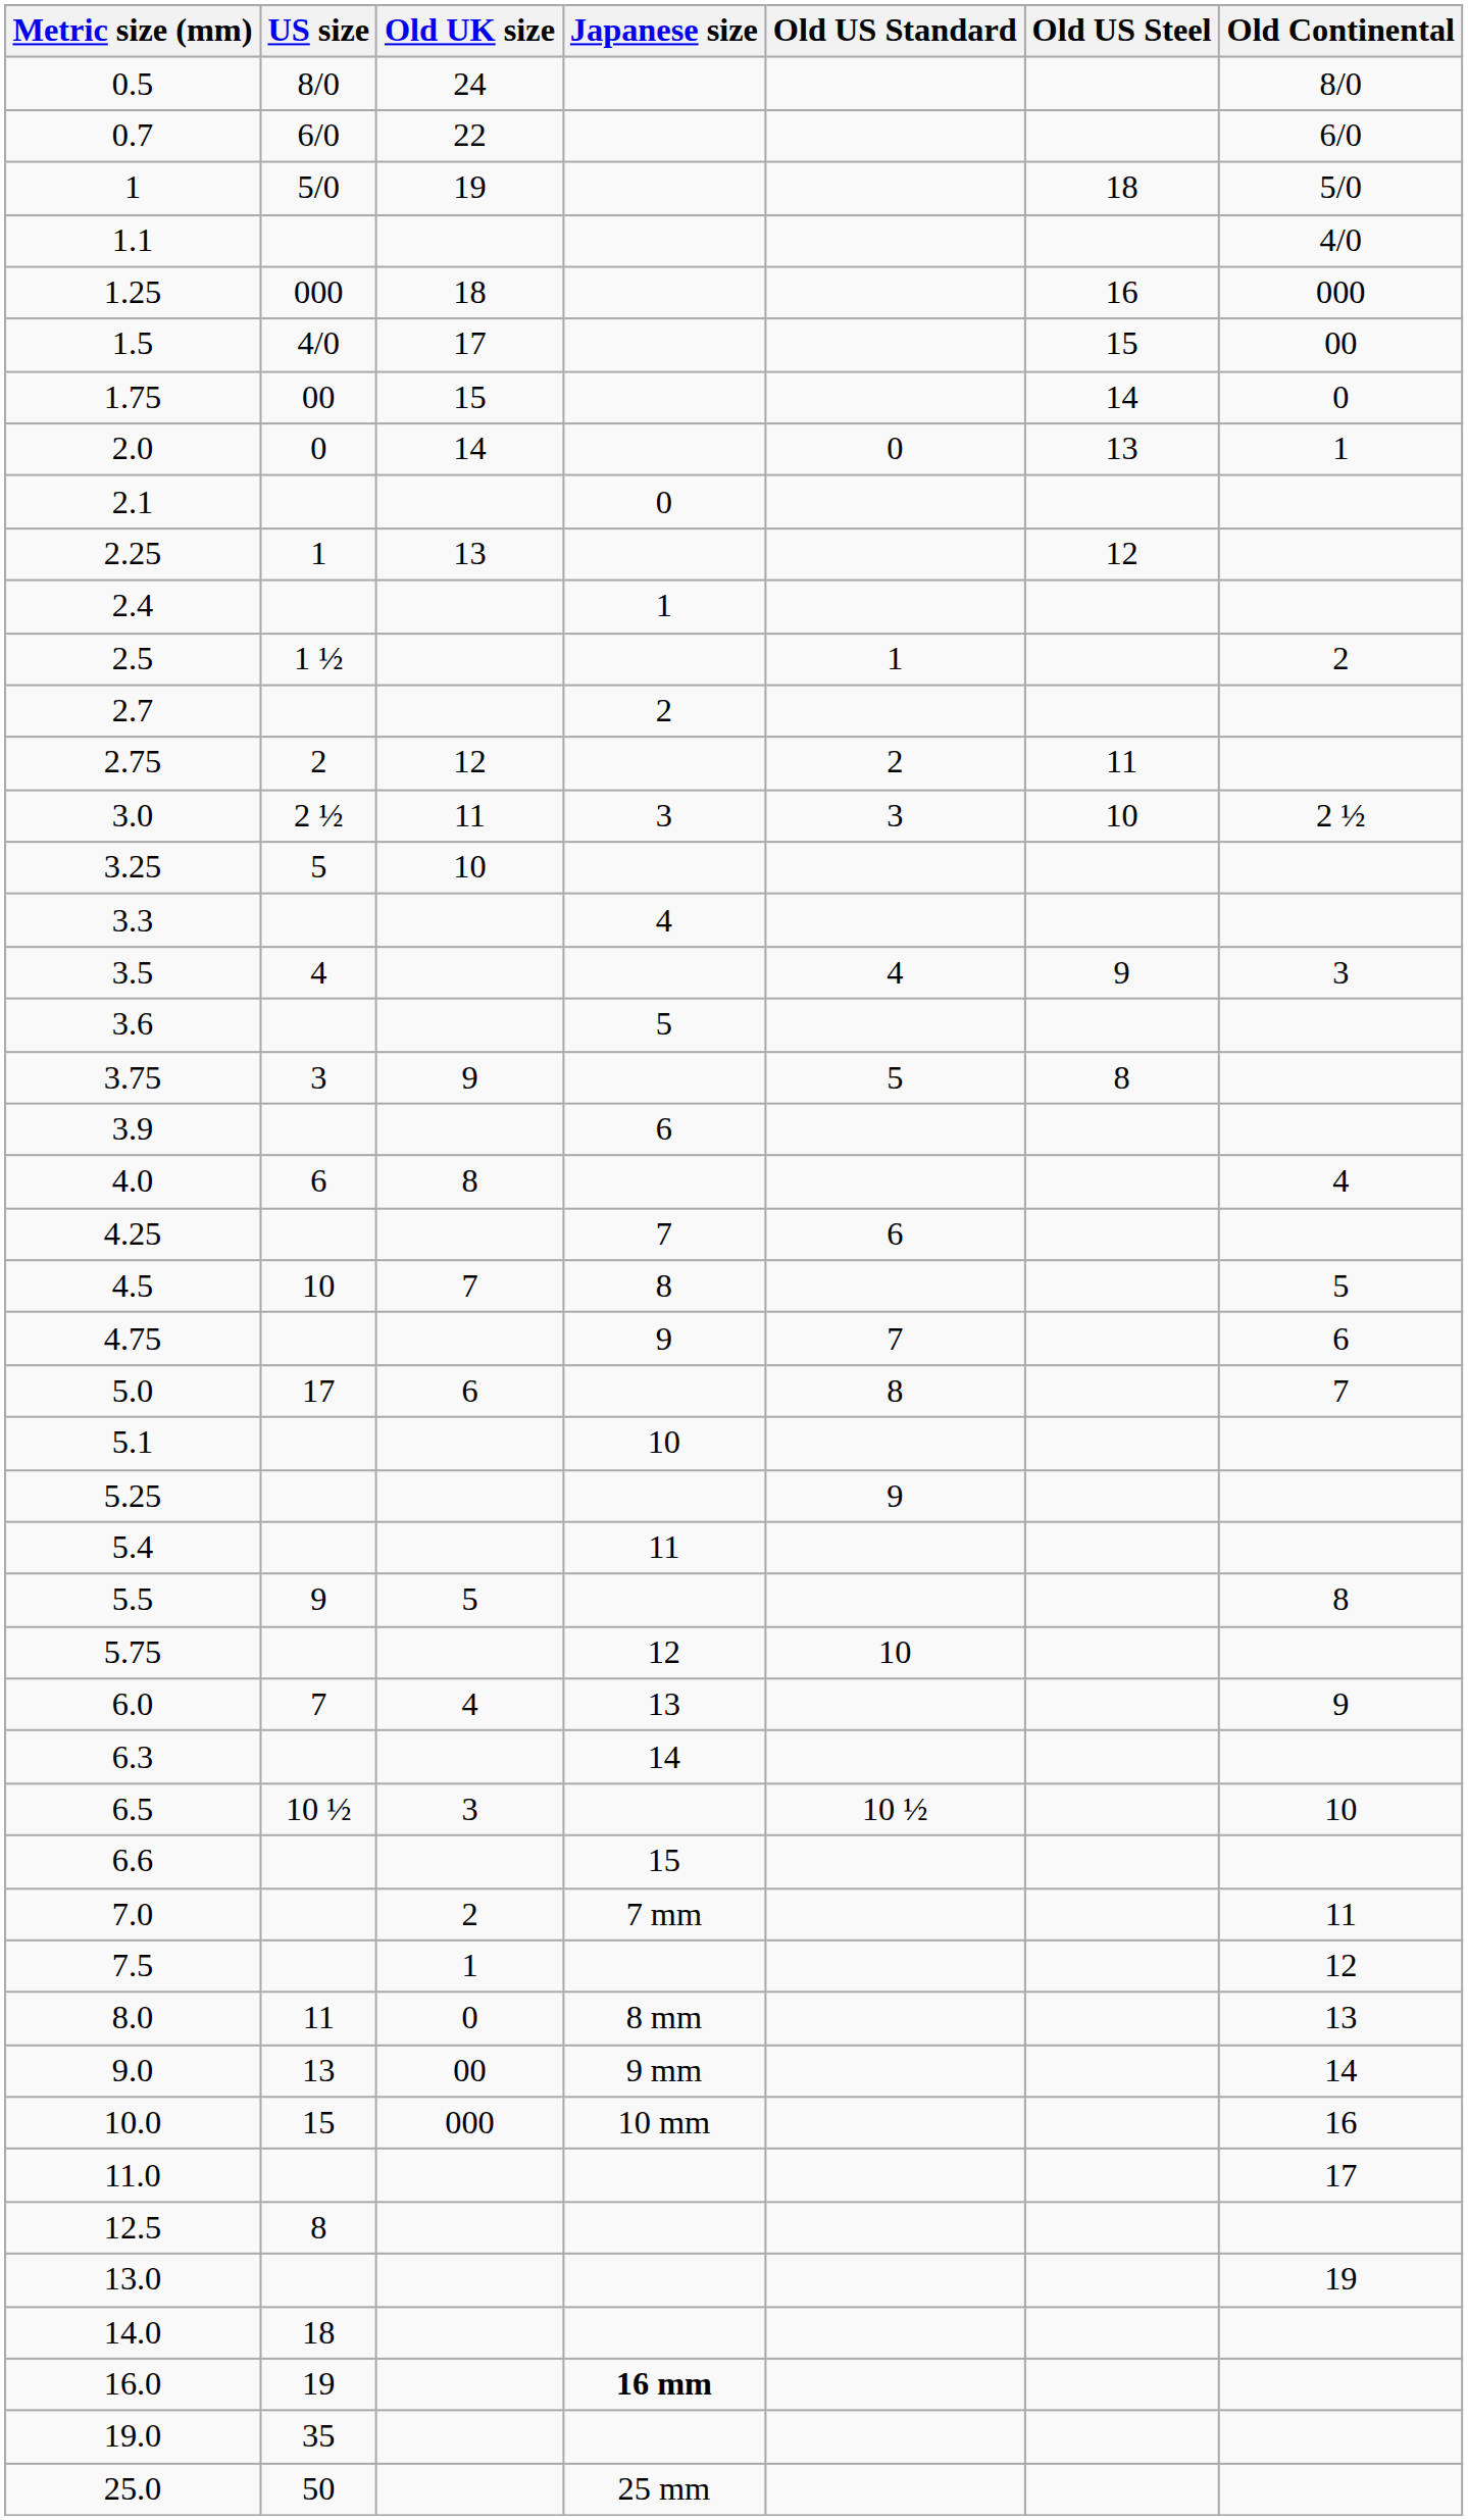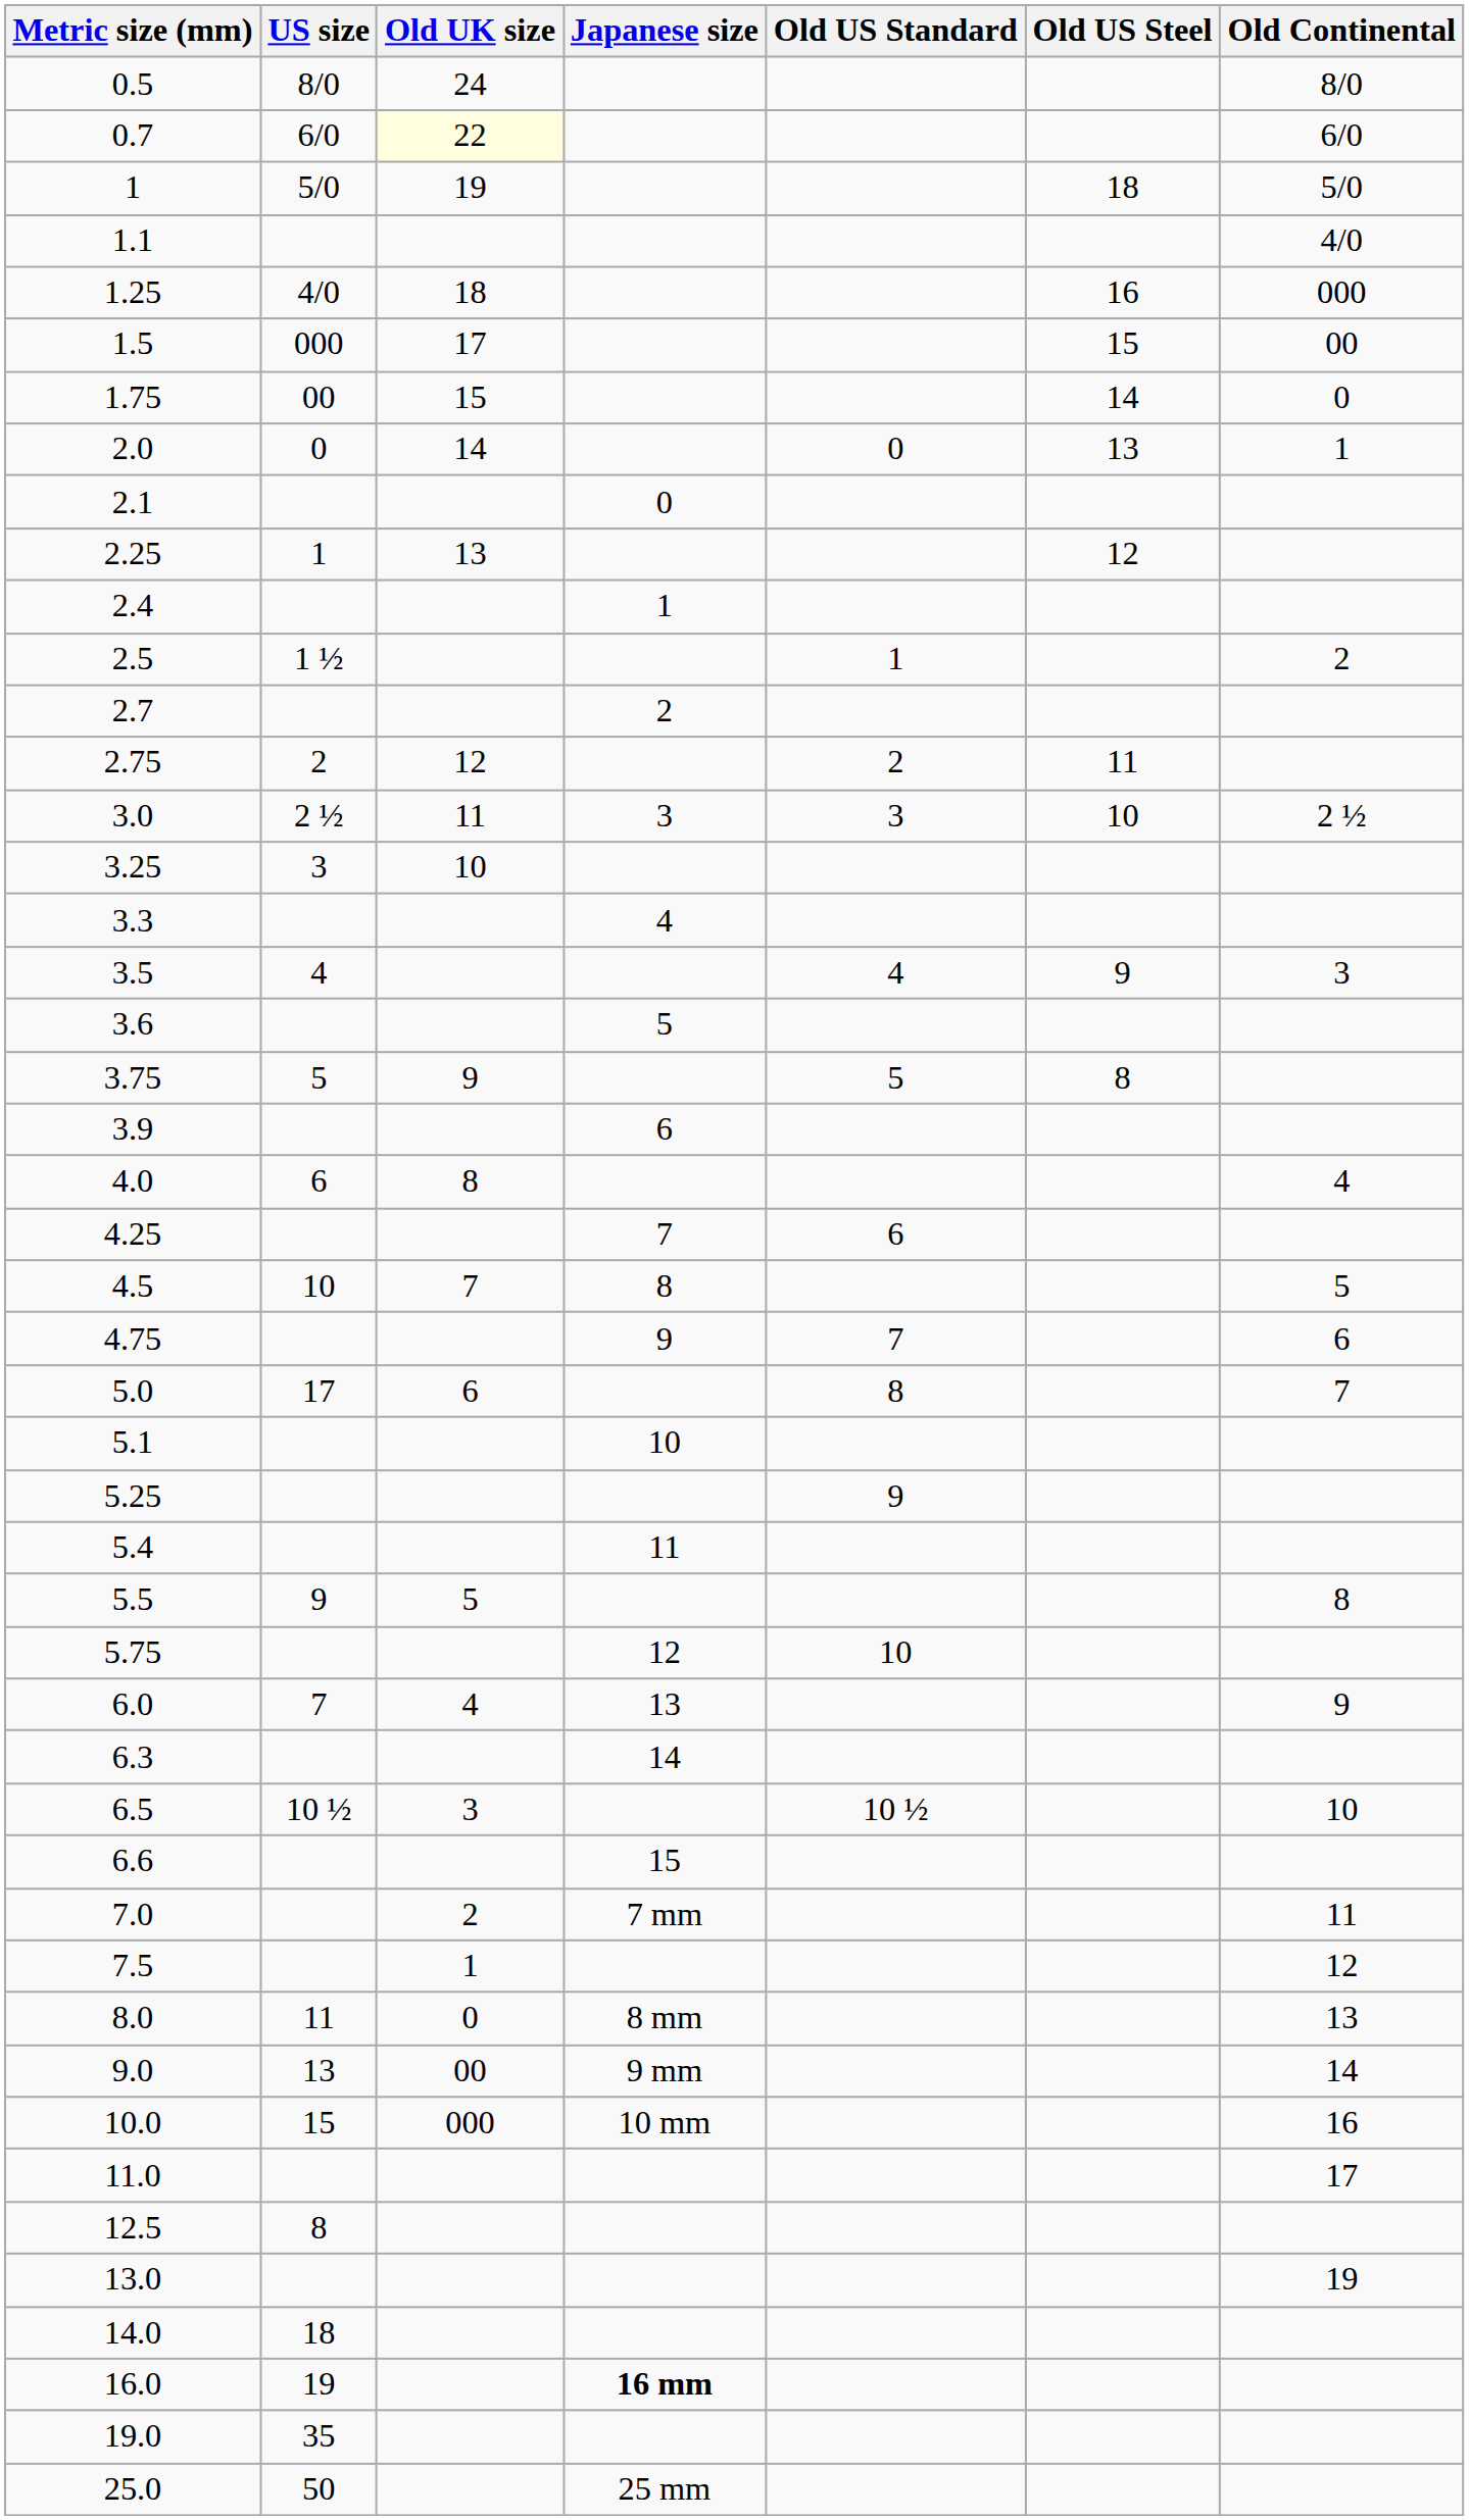 <table class="wikitable">
 <tr>
 <th><a href='#'>Metric</a> size (mm)</th>
 <th><a href='#'>US</a> size</th>
 <th><a href='#'>Old UK</a> size</th>
 <th><a href='#'>Japanese</a> size</th>
 <th>Old US Standard</th>
 <th>Old US Steel</th>
 <th>Old Continental</th>
 </tr>
 <tr align="center">
 <td>0.5</td>
 <td>8/0</td>
 <td>24</td>
 <td></td>
 <td></td>
 <td></td>
 <td>8/0</td>
 </tr>
 <tr align="center">
 <td>0.7</td>
 <td>6/0</td>
-<td>22</td>
+<td style="background: lightyellow;">22</td>
 <td></td>
 <td></td>
 <td></td>
 <td>6/0</td>
 </tr>
 <tr align="center">
 <td>1</td>
 <td>5/0</td>
 <td>19</td>
 <td></td>
 <td></td>
 <td>18</td>
 <td>5/0</td>
 </tr>
 <tr align="center">
 <td>1.1</td>
 <td></td>
 <td></td>
 <td></td>
 <td></td>
 <td></td>
 <td>4/0</td>
 </tr>
 <tr align="center">
 <td>1.25</td>
-<td>000</td>
+<td>4/0</td>
 <td>18</td>
 <td></td>
 <td></td>
 <td>16</td>
 <td>000</td>
 </tr>
 <tr align="center">
 <td>1.5</td>
-<td>4/0</td>
+<td>000</td>
 <td>17</td>
 <td></td>
 <td></td>
 <td>15</td>
 <td>00</td>
 </tr>
 <tr align="center">
 <td>1.75</td>
 <td>00</td>
 <td>15</td>
 <td></td>
 <td></td>
 <td>14</td>
 <td>0</td>
 </tr>
 <tr align="center">
 <td>2.0</td>
 <td>0</td>
 <td>14</td>
 <td></td>
 <td>0</td>
 <td>13</td>
 <td>1</td>
 </tr>
 <tr align="center">
 <td>2.1</td>
 <td></td>
 <td></td>
 <td>0</td>
 <td></td>
 <td></td>
 <td></td>
 </tr>
 <tr align="center">
 <td>2.25</td>
 <td>1</td>
 <td>13</td>
 <td></td>
 <td></td>
 <td>12</td>
 <td></td>
 </tr>
 <tr align="center">
 <td>2.4</td>
 <td></td>
 <td></td>
 <td>1</td>
 <td></td>
 <td></td>
 <td></td>
 </tr>
 <tr align="center">
 <td>2.5</td>
 <td>1 ½</td>
 <td></td>
 <td></td>
 <td>1</td>
 <td></td>
 <td>2</td>
 </tr>
 <tr align="center">
 <td>2.7</td>
 <td></td>
 <td></td>
 <td>2</td>
 <td></td>
 <td></td>
 <td></td>
 </tr>
 <tr align="center">
 <td>2.75</td>
 <td>2</td>
 <td>12</td>
 <td></td>
 <td>2</td>
 <td>11</td>
 <td></td>
 </tr>
 <tr align="center">
 <td>3.0</td>
 <td>2 ½</td>
 <td>11</td>
 <td>3</td>
 <td>3</td>
 <td>10</td>
 <td>2 ½</td>
 </tr>
 <tr align="center">
 <td>3.25</td>
-<td>5</td>
+<td>3</td>
 <td>10</td>
 <td></td>
 <td></td>
 <td></td>
 <td></td>
 </tr>
 <tr align="center">
 <td>3.3</td>
 <td></td>
 <td></td>
 <td>4</td>
 <td></td>
 <td></td>
 <td></td>
 </tr>
 <tr align="center">
 <td>3.5</td>
 <td>4</td>
 <td></td>
 <td></td>
 <td>4</td>
 <td>9</td>
 <td>3</td>
 </tr>
 <tr align="center">
 <td>3.6</td>
 <td></td>
 <td></td>
 <td>5</td>
 <td></td>
 <td></td>
 <td></td>
 </tr>
 <tr align="center">
 <td>3.75</td>
-<td>3</td>
+<td>5</td>
 <td>9</td>
 <td></td>
 <td>5</td>
 <td>8</td>
 <td></td>
 </tr>
 <tr align="center">
 <td>3.9</td>
 <td></td>
 <td></td>
 <td>6</td>
 <td></td>
 <td></td>
 <td></td>
 </tr>
 <tr align="center">
 <td>4.0</td>
 <td>6</td>
 <td>8</td>
 <td></td>
 <td></td>
 <td></td>
 <td>4</td>
 </tr>
 <tr align="center">
 <td>4.25</td>
 <td></td>
 <td></td>
 <td>7</td>
 <td>6</td>
 <td></td>
 <td></td>
 </tr>
 <tr align="center">
 <td>4.5</td>
 <td>10</td>
 <td>7</td>
 <td>8</td>
 <td></td>
 <td></td>
 <td>5</td>
 </tr>
 <tr align="center">
 <td>4.75</td>
 <td></td>
 <td></td>
 <td>9</td>
 <td>7</td>
 <td></td>
 <td>6</td>
 </tr>
 <tr align="center">
 <td>5.0</td>
 <td>17</td>
 <td>6</td>
 <td></td>
 <td>8</td>
 <td></td>
 <td>7</td>
 </tr>
 <tr align="center">
 <td>5.1</td>
 <td></td>
 <td></td>
 <td>10</td>
 <td></td>
 <td></td>
 <td></td>
 </tr>
 <tr align="center">
 <td>5.25</td>
 <td></td>
 <td></td>
 <td></td>
 <td>9</td>
 <td></td>
 <td></td>
 </tr>
 <tr align="center">
 <td>5.4</td>
 <td></td>
 <td></td>
 <td>11</td>
 <td></td>
 <td></td>
 <td></td>
 </tr>
 <tr align="center">
 <td>5.5</td>
 <td>9</td>
 <td>5</td>
 <td></td>
 <td></td>
 <td></td>
 <td>8</td>
 </tr>
 <tr align="center">
 <td>5.75</td>
 <td></td>
 <td></td>
 <td>12</td>
 <td>10</td>
 <td></td>
 <td></td>
 </tr>
 <tr align="center">
 <td>6.0</td>
 <td>7</td>
 <td>4</td>
 <td>13</td>
 <td></td>
 <td></td>
 <td>9</td>
 </tr>
 <tr align="center">
 <td>6.3</td>
 <td></td>
 <td></td>
 <td>14</td>
 <td></td>
 <td></td>
 <td></td>
 </tr>
 <tr align="center">
 <td>6.5</td>
 <td>10 ½</td>
 <td>3</td>
 <td></td>
 <td>10 ½</td>
 <td></td>
 <td>10</td>
 </tr>
 <tr align="center">
 <td>6.6</td>
 <td></td>
 <td></td>
 <td>15</td>
 <td></td>
 <td></td>
 <td></td>
 </tr>
 <tr align="center">
 <td>7.0</td>
 <td></td>
 <td>2</td>
 <td>7 mm</td>
 <td></td>
 <td></td>
 <td>11</td>
 </tr>
 <tr align="center">
 <td>7.5</td>
 <td></td>
 <td>1</td>
 <td></td>
 <td></td>
 <td></td>
 <td>12</td>
 </tr>
 <tr align="center">
 <td>8.0</td>
 <td>11</td>
 <td>0</td>
 <td>8 mm</td>
 <td></td>
 <td></td>
 <td>13</td>
 </tr>
 <tr align="center">
 <td>9.0</td>
 <td>13</td>
 <td>00</td>
 <td>9 mm</td>
 <td></td>
 <td></td>
 <td>14</td>
 </tr>
 <tr align="center">
 <td>10.0</td>
 <td>15</td>
 <td>000</td>
 <td>10 mm</td>
 <td></td>
 <td></td>
 <td>16</td>
 </tr>
 <tr align="center">
 <td>11.0</td>
 <td></td>
 <td></td>
 <td></td>
 <td></td>
 <td></td>
 <td>17</td>
 </tr>
 <tr align="center">
 <td>12.5</td>
 <td>8</td>
 <td></td>
 <td></td>
 <td></td>
 <td></td>
 <td></td>
 </tr>
 <tr align="center">
 <td>13.0</td>
 <td></td>
 <td></td>
 <td></td>
 <td></td>
 <td></td>
 <td>19</td>
 </tr>
 <tr align="center">
 <td>14.0</td>
 <td>18</td>
 <td></td>
 <td></td>
 <td></td>
 <td></td>
 <td></td>
 </tr>
 <tr align="center">
 <td>16.0</td>
 <td>19</td>
 <td></td>
 <td><strong>16 mm</strong></td>
 <td></td>
 <td></td>
 <td></td>
 </tr>
 <tr align="center">
 <td>19.0</td>
 <td>35</td>
 <td></td>
 <td></td>
 <td></td>
 <td></td>
 <td></td>
 </tr>
 <tr align="center">
 <td>25.0</td>
 <td>50</td>
 <td></td>
 <td>25 mm</td>
 <td></td>
 <td></td>
 <td></td>
 </tr>
 </table>
